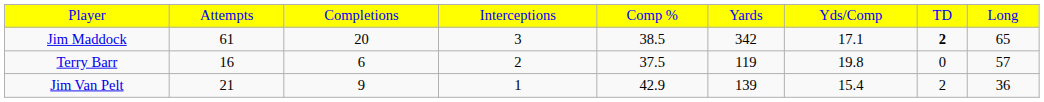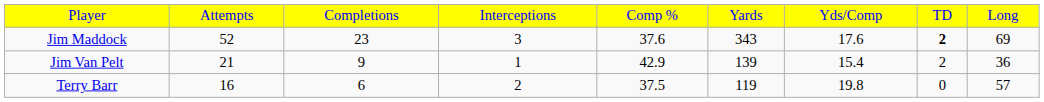 <table class="wikitable" width="90%">
 <tr align="center" style="background:yellow;color:blue;">
 <td>Player</td>
 <td>Attempts</td>
 <td>Completions</td>
 <td>Interceptions</td>
 <td>Comp %</td>
 <td>Yards</td>
 <td>Yds/Comp</td>
 <td>TD</td>
 <td>Long</td>
 </tr>
 <tr align="center" bgcolor="">
 <td><a href='#'>Jim Maddock</a></td>
-<td>61</td>
-<td>20</td>
+<td>52</td>
+<td>23</td>
 <td>3</td>
-<td>38.5</td>
-<td>342</td>
-<td>17.1</td>
+<td>37.6</td>
+<td>343</td>
+<td>17.6</td>
 <td><strong>2</strong></td>
-<td>65</td>
+<td>69</td>
+</tr>
+<tr align="center" bgcolor="">
+<td><a href='#'>Jim Van Pelt</a></td>
+<td>21</td>
+<td>9</td>
+<td>1</td>
+<td>42.9</td>
+<td>139</td>
+<td>15.4</td>
+<td>2</td>
+<td>36</td>
 </tr>
 <tr align="center" bgcolor="">
 <td><a href='#'>Terry Barr</a></td>
 <td>16</td>
 <td>6</td>
 <td>2</td>
 <td>37.5</td>
 <td>119</td>
 <td>19.8</td>
 <td>0</td>
 <td>57</td>
 </tr>
-<tr align="center" bgcolor="">
-<td><a href='#'>Jim Van Pelt</a></td>
-<td>21</td>
-<td>9</td>
-<td>1</td>
-<td>42.9</td>
-<td>139</td>
-<td>15.4</td>
-<td>2</td>
-<td>36</td>
-</tr>
 </table>
